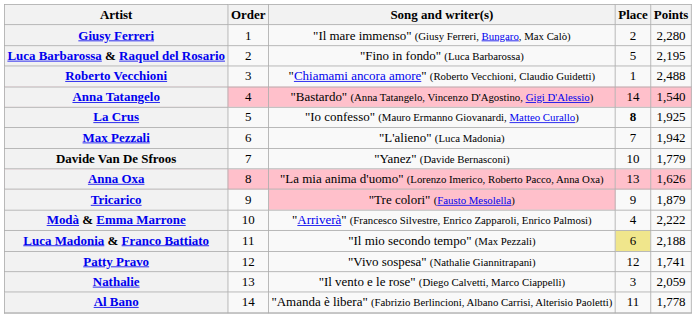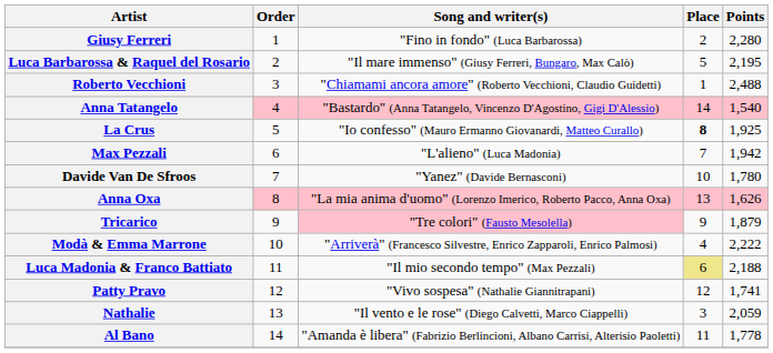 <table class="sortable wikitable plainrowheaders" style="text-align:center;">
 <tr>
 <th>Artist</th>
 <th>Order</th>
 <th>Song and writer(s)</th>
 <th>Place</th>
 <th>Points</th>
 </tr>
 <tr>
 <th scope="row"><a href='#'>Giusy Ferreri</a></th>
 <td>1</td>
-<td>"Il mare immenso" <small>(Giusy Ferreri, <a href='#'>Bungaro</a>, Max Calò)</small></td>
+<td>"Fino in fondo" <small>(Luca Barbarossa)</small></td>
 <td>2</td>
 <td>2,280</td>
 </tr>
 <tr>
 <th scope="row"><a href='#'>Luca Barbarossa</a> & <a href='#'>Raquel del Rosario</a></th>
 <td>2</td>
-<td>"Fino in fondo" <small>(Luca Barbarossa)</small></td>
+<td>"Il mare immenso" <small>(Giusy Ferreri, <a href='#'>Bungaro</a>, Max Calò)</small></td>
 <td>5</td>
 <td>2,195</td>
 </tr>
 <tr>
 <th scope="row"><a href='#'>Roberto Vecchioni</a></th>
 <td>3</td>
 <td>"<a href='#'>Chiamami ancora amore</a>" <small>(Roberto Vecchioni, Claudio Guidetti)</small></td>
 <td>1</td>
 <td>2,488</td>
 </tr>
 <tr style="background:pink;">
 <th scope="row"><a href='#'>Anna Tatangelo</a></th>
 <td>4</td>
 <td>"Bastardo" <small>(Anna Tatangelo, Vincenzo D'Agostino, <a href='#'>Gigi D'Alessio</a>)</small></td>
 <td>14</td>
 <td>1,540</td>
 </tr>
 <tr>
 <th scope="row"><a href='#'>La Crus</a></th>
 <td>5</td>
 <td>"Io confesso" <small>(Mauro Ermanno Giovanardi, <a href='#'>Matteo Curallo</a>)</small></td>
 <td><strong>8</strong></td>
 <td>1,925</td>
 </tr>
 <tr>
 <th scope="row"><a href='#'>Max Pezzali</a></th>
 <td>6</td>
 <td>"L'alieno" <small>(Luca Madonia)</small></td>
 <td>7</td>
 <td>1,942</td>
 </tr>
 <tr>
 <th scope="row">Davide Van De Sfroos</th>
 <td>7</td>
 <td>"Yanez" <small>(Davide Bernasconi)</small></td>
 <td>10</td>
-<td>1,779</td>
+<td>1,780</td>
 </tr>
 <tr style="background:pink;">
 <th scope="row"><a href='#'>Anna Oxa</a></th>
 <td>8</td>
 <td>"La mia anima d'uomo" <small>(Lorenzo Imerico, Roberto Pacco, Anna Oxa)</small></td>
 <td>13</td>
 <td>1,626</td>
 </tr>
 <tr>
 <th scope="row"><a href='#'>Tricarico</a></th>
 <td>9</td>
 <td style="background: pink;">"Tre colori" <small>(<a href='#'>Fausto Mesolella</a>)</small></td>
 <td>9</td>
 <td>1,879</td>
 </tr>
 <tr>
 <th scope="row"><a href='#'>Modà</a> & <a href='#'>Emma Marrone</a></th>
 <td>10</td>
 <td>"<a href='#'>Arriverà</a>" <small>(Francesco Silvestre, Enrico Zapparoli, Enrico Palmosi)</small></td>
 <td>4</td>
 <td>2,222</td>
 </tr>
 <tr>
 <th scope="row"><a href='#'>Luca Madonia</a> & <a href='#'>Franco Battiato</a></th>
 <td>11</td>
 <td>"Il mio secondo tempo" <small>(Max Pezzali)</small></td>
 <td style="background: khaki;">6</td>
 <td>2,188</td>
 </tr>
 <tr>
 <th scope="row"><a href='#'>Patty Pravo</a></th>
 <td>12</td>
 <td>"Vivo sospesa" <small>(Nathalie Giannitrapani)</small></td>
 <td>12</td>
 <td>1,741</td>
 </tr>
 <tr>
 <th scope="row"><a href='#'>Nathalie</a></th>
 <td>13</td>
 <td>"Il vento e le rose" <small>(Diego Calvetti, Marco Ciappelli)</small></td>
 <td>3</td>
 <td>2,059</td>
 </tr>
 <tr>
 <th scope="row"><a href='#'>Al Bano</a></th>
 <td>14</td>
 <td>"Amanda è libera" <small>(Fabrizio Berlincioni, Albano Carrisi, Alterisio Paoletti)</small></td>
 <td>11</td>
 <td>1,778</td>
 </tr>
 <tr>
 </tr>
 </table>
